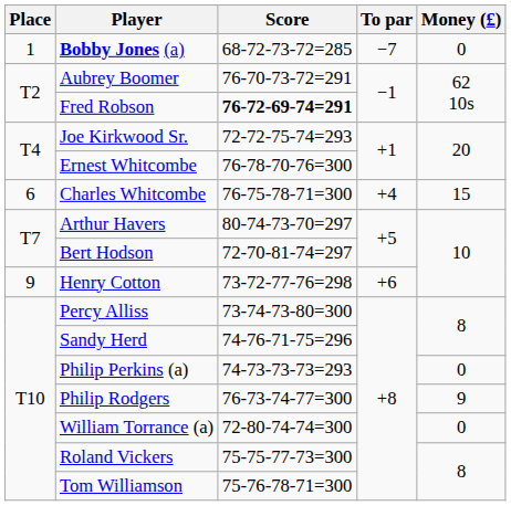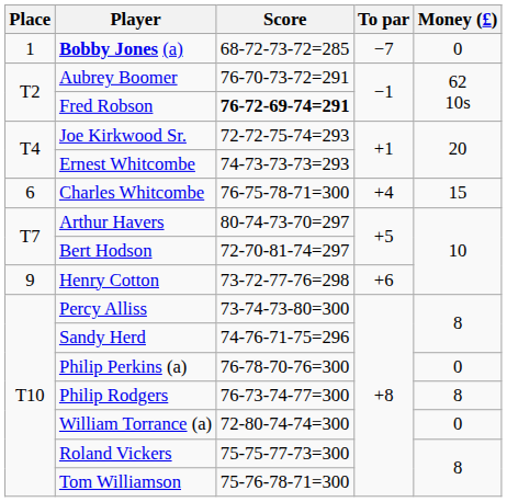 <table class=wikitable>
 <tr>
 <th>Place</th>
 <th>Player</th>
 <th>Score</th>
 <th>To par</th>
 <th>Money (<a href='#'>£</a>)</th>
 </tr>
 <tr>
 <td align=center>1</td>
 <td> <strong><a href='#'>Bobby Jones</a></strong> <a href='#'>(a)</a></td>
 <td>68-72-73-72=285</td>
 <td align=center>−7</td>
 <td align=center>0</td>
 </tr>
 <tr>
 <td rowspan=2 align=center>T2</td>
 <td> <a href='#'>Aubrey Boomer</a></td>
 <td>76-70-73-72=291</td>
 <td rowspan=2 align=center>−1</td>
 <td rowspan=2 align=center>62<br>10s</td>
 </tr>
 <tr>
 <td> <a href='#'>Fred Robson</a></td>
 <td><strong>76-72-69-74=291</strong></td>
 </tr>
 <tr>
 <td rowspan=2 align=center>T4</td>
 <td> <a href='#'>Joe Kirkwood Sr.</a></td>
 <td>72-72-75-74=293</td>
 <td rowspan=2 align=center>+1</td>
 <td rowspan=2 align=center>20</td>
 </tr>
 <tr>
 <td> <a href='#'>Ernest Whitcombe</a></td>
-<td>76-78-70-76=300</td>
+<td>74-73-73-73=293</td>
 </tr>
 <tr>
 <td align=center>6</td>
 <td> <a href='#'>Charles Whitcombe</a></td>
 <td>76-75-78-71=300</td>
 <td align=center>+4</td>
 <td align=center>15</td>
 </tr>
 <tr>
 <td rowspan=2 align=center>T7</td>
 <td> <a href='#'>Arthur Havers</a></td>
 <td>80-74-73-70=297</td>
 <td rowspan=2 align=center>+5</td>
 <td rowspan=3 align=center>10</td>
 </tr>
 <tr>
 <td> <a href='#'>Bert Hodson</a></td>
 <td>72-70-81-74=297</td>
 </tr>
 <tr>
 <td align=center>9</td>
 <td> <a href='#'>Henry Cotton</a></td>
 <td>73-72-77-76=298</td>
 <td align=center>+6</td>
 </tr>
 <tr>
 <td rowspan=7 align=center>T10</td>
 <td> <a href='#'>Percy Alliss</a></td>
 <td>73-74-73-80=300</td>
 <td rowspan=7 align=center>+8</td>
 <td rowspan=2 align=center>8</td>
 </tr>
 <tr>
 <td> <a href='#'>Sandy Herd</a></td>
 <td>74-76-71-75=296</td>
 </tr>
 <tr>
 <td> <a href='#'>Philip Perkins</a> (a)</td>
-<td>74-73-73-73=293</td>
+<td>76-78-70-76=300</td>
 <td align=center>0</td>
 </tr>
 <tr>
 <td> <a href='#'>Philip Rodgers</a></td>
 <td>76-73-74-77=300</td>
-<td align=center>9</td>
+<td align=center>8</td>
 </tr>
 <tr>
 <td> <a href='#'>William Torrance</a> (a)</td>
 <td>72-80-74-74=300</td>
 <td align=center>0</td>
 </tr>
 <tr>
 <td> <a href='#'>Roland Vickers</a></td>
 <td>75-75-77-73=300</td>
 <td rowspan=2 align=center>8</td>
 </tr>
 <tr>
 <td> <a href='#'>Tom Williamson</a></td>
 <td>75-76-78-71=300</td>
 </tr>
 </table>
